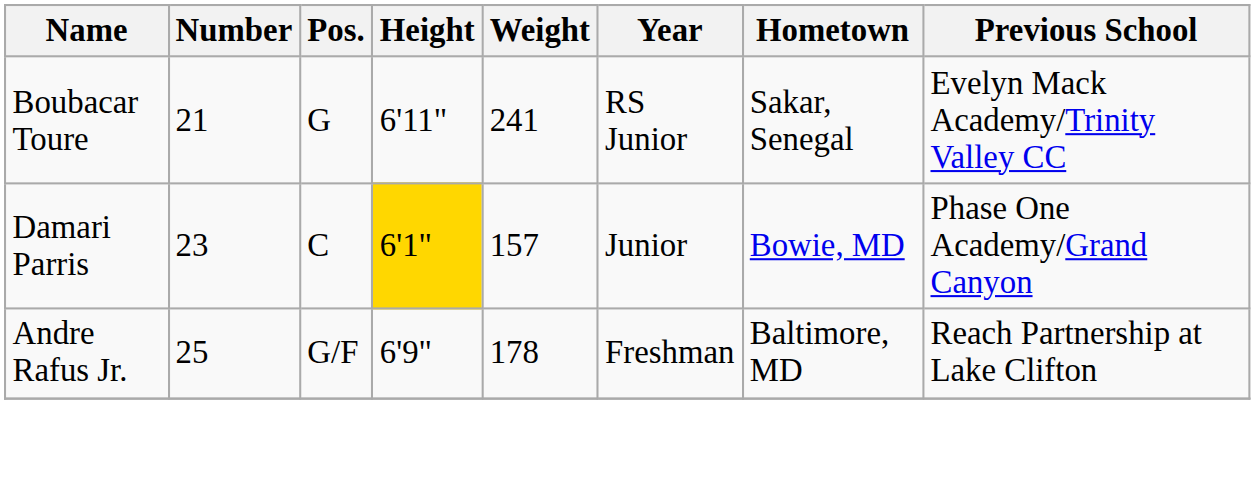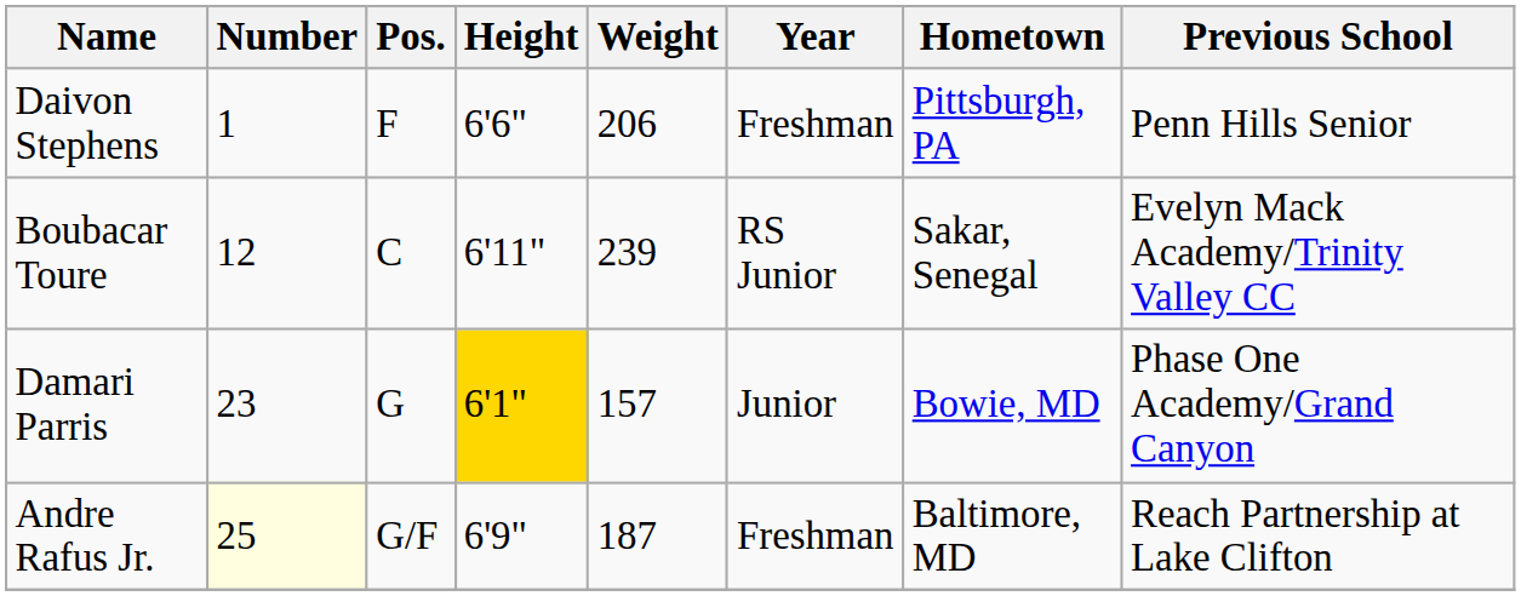 <table class="wikitable sortable" border="1">
 <tr>
 <th>Name</th>
 <th>Number</th>
 <th>Pos.</th>
 <th>Height</th>
 <th>Weight</th>
 <th>Year</th>
 <th>Hometown</th>
 <th class="unsortable">Previous School</th>
 </tr>
 <tr>
+<td>Daivon Stephens</td>
+<td>1</td>
+<td>F</td>
+<td>6'6"</td>
+<td>206</td>
+<td>Freshman</td>
+<td><a href='#'>Pittsburgh, PA</a></td>
+<td>Penn Hills Senior</td>
+</tr>
+<tr>
 <td>Boubacar Toure</td>
-<td>21</td>
-<td>G</td>
+<td>12</td>
+<td>C</td>
 <td>6'11"</td>
-<td>241</td>
+<td>239</td>
 <td>RS Junior</td>
 <td>Sakar, Senegal</td>
 <td>Evelyn Mack Academy/<a href='#'>Trinity Valley CC</a></td>
 </tr>
 <tr>
 <td>Damari Parris</td>
 <td>23</td>
-<td>C</td>
+<td>G</td>
 <td style="background: gold;">6'1"</td>
 <td>157</td>
 <td>Junior</td>
 <td><a href='#'>Bowie, MD</a></td>
 <td>Phase One Academy/<a href='#'>Grand Canyon</a></td>
 </tr>
 <tr>
 <td>Andre Rafus Jr.</td>
-<td>25</td>
+<td style="background: lightyellow;">25</td>
 <td>G/F</td>
 <td>6'9"</td>
-<td>178</td>
+<td>187</td>
 <td>Freshman</td>
 <td>Baltimore, MD</td>
 <td>Reach Partnership at Lake Clifton</td>
 </tr>
 <tr>
 </tr>
 </table>
